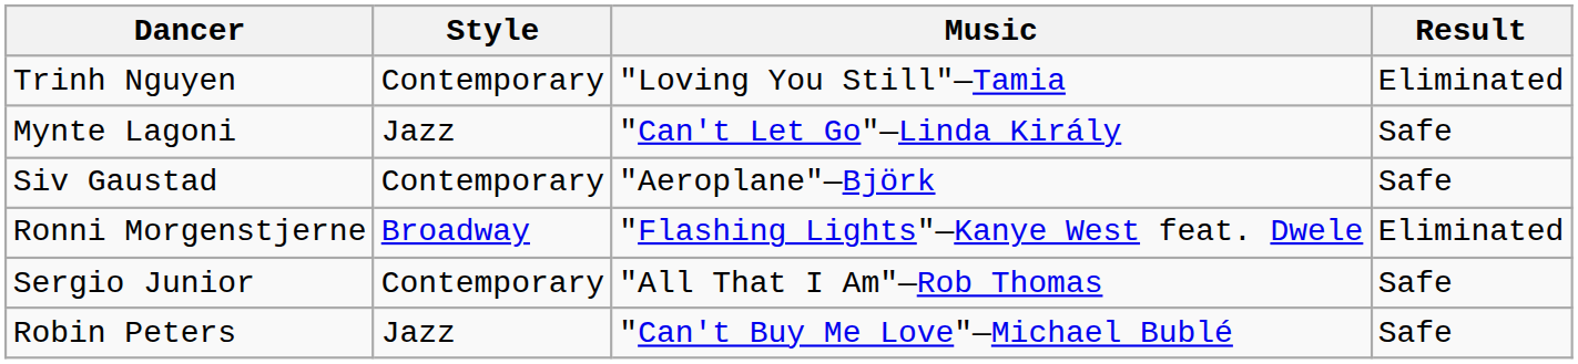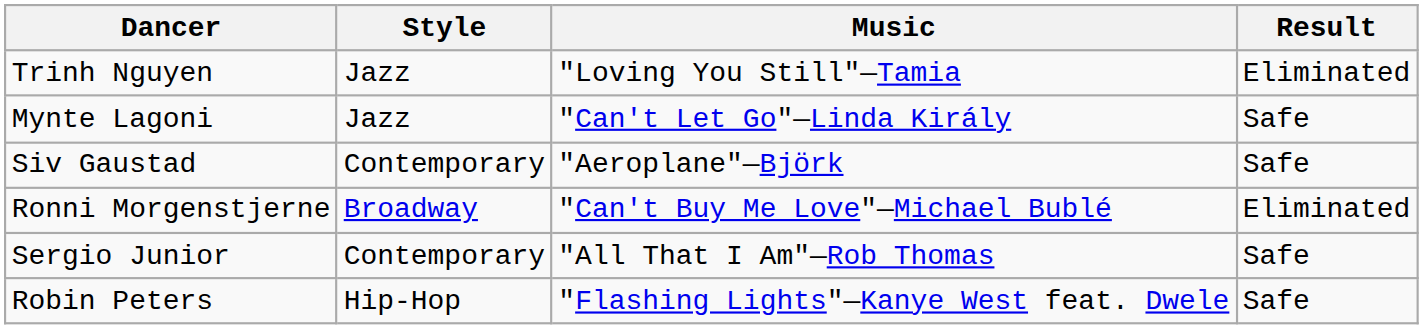 <table class="wikitable">
 <tr>
 <th>Dancer</th>
 <th>Style</th>
 <th>Music</th>
 <th>Result</th>
 </tr>
 <tr>
 <td>Trinh Nguyen</td>
-<td>Contemporary</td>
+<td>Jazz</td>
 <td>"Loving You Still"—<a href='#'>Tamia</a></td>
 <td>Eliminated</td>
 </tr>
 <tr>
 <td>Mynte Lagoni</td>
 <td>Jazz</td>
 <td>"<a href='#'>Can't Let Go</a>"—<a href='#'>Linda Király</a></td>
 <td>Safe</td>
 </tr>
 <tr>
 <td>Siv Gaustad</td>
 <td>Contemporary</td>
 <td>"Aeroplane"—<a href='#'>Björk</a></td>
 <td>Safe</td>
 </tr>
 <tr>
 <td>Ronni Morgenstjerne</td>
 <td><a href='#'>Broadway</a></td>
-<td>"<a href='#'>Flashing Lights</a>"—<a href='#'>Kanye West</a> feat. <a href='#'>Dwele</a></td>
+<td>"<a href='#'>Can't Buy Me Love</a>"—<a href='#'>Michael Bublé</a></td>
 <td>Eliminated</td>
 </tr>
 <tr>
 <td>Sergio Junior</td>
 <td>Contemporary</td>
 <td>"All That I Am"—<a href='#'>Rob Thomas</a></td>
 <td>Safe</td>
 </tr>
 <tr>
 <td>Robin Peters</td>
-<td>Jazz</td>
-<td>"<a href='#'>Can't Buy Me Love</a>"—<a href='#'>Michael Bublé</a></td>
+<td>Hip-Hop</td>
+<td>"<a href='#'>Flashing Lights</a>"—<a href='#'>Kanye West</a> feat. <a href='#'>Dwele</a></td>
 <td>Safe</td>
 </tr>
 </table>
